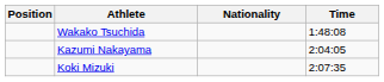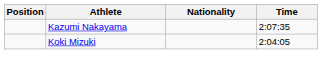 <table class="wikitable sortable" border="1"  style="font-size:95%;" width=40%>
 <tr>
 <th width="10%">Position</th>
 <th width="40%">Athlete</th>
 <th width="30%">Nationality</th>
 <th width="20%">Time</th>
 </tr>
 <tr>
 <td align=center></td>
-<td><a href='#'>Wakako Tsuchida</a></td>
-<td></td>
-<td>1:48:08</td>
-</tr>
-<tr>
-<td align=center></td>
 <td><a href='#'>Kazumi Nakayama</a></td>
 <td></td>
-<td>2:04:05</td>
+<td>2:07:35</td>
 </tr>
 <tr>
 <td align=center></td>
 <td><a href='#'>Koki Mizuki</a></td>
 <td></td>
-<td>2:07:35</td>
+<td>2:04:05</td>
 </tr>
 </table>
